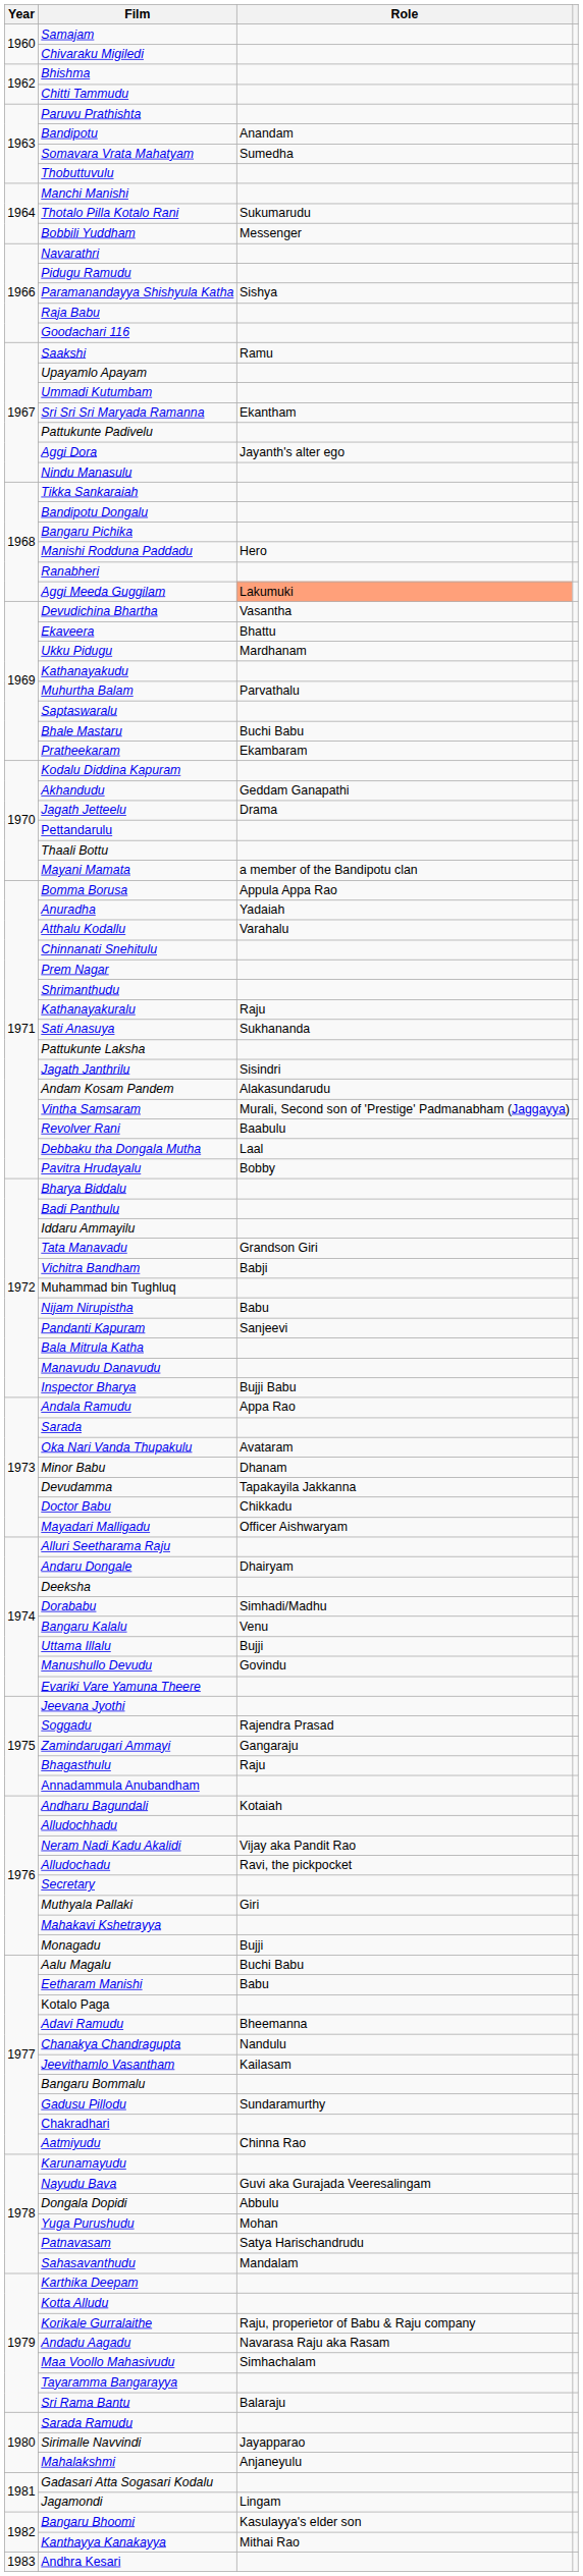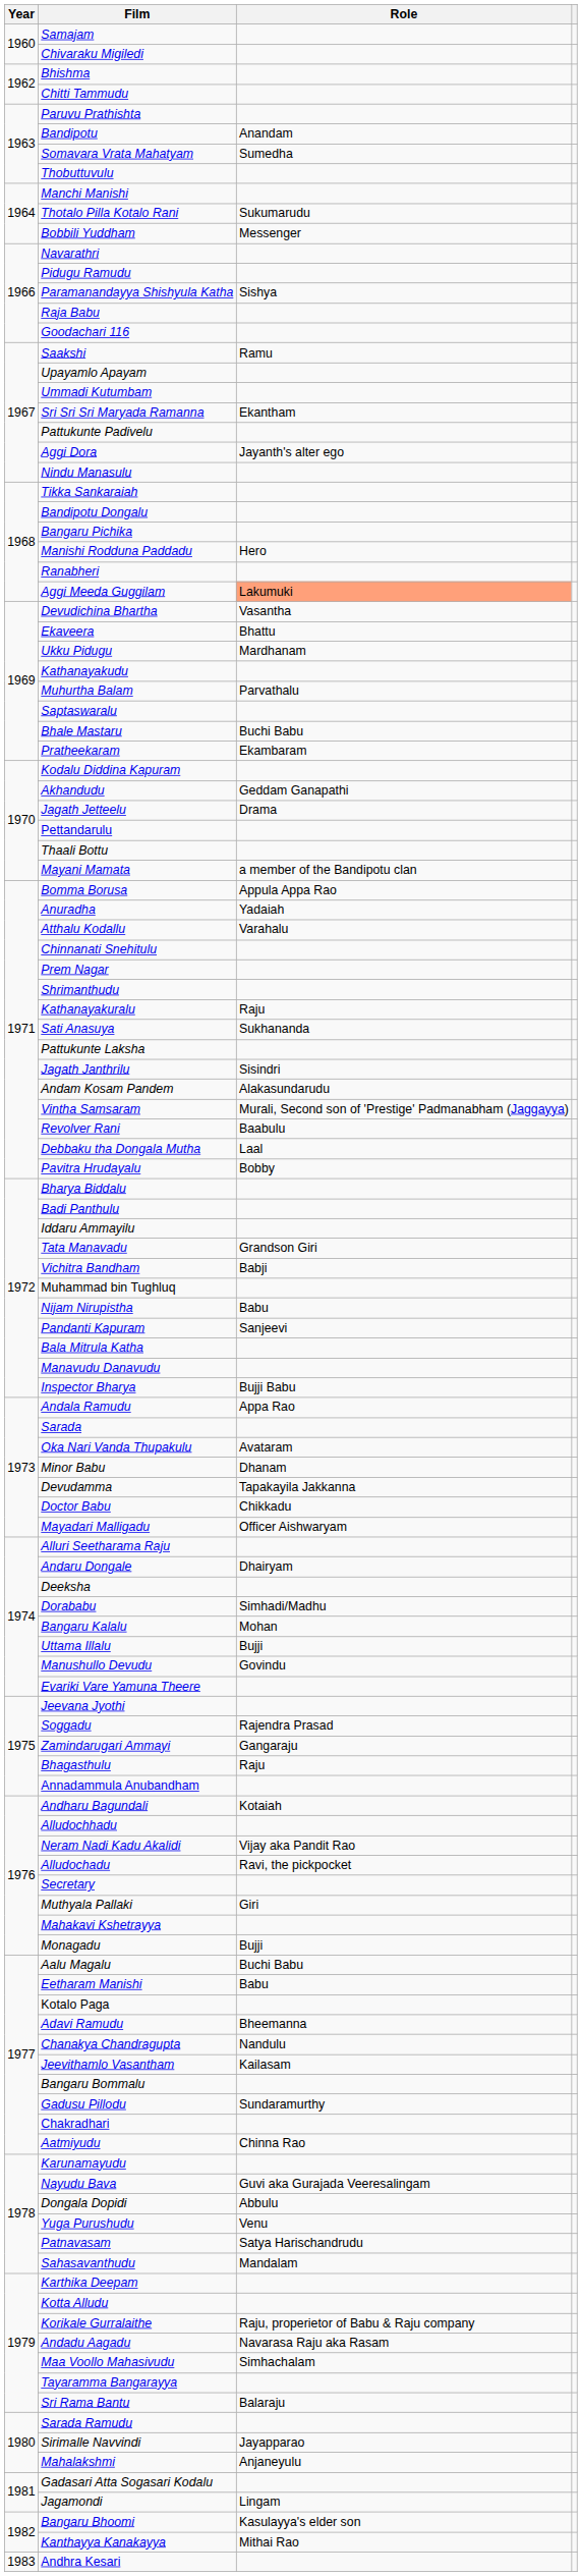 <table class="wikitable">
 <tr>
 <th>Year</th>
 <th>Film</th>
 <th>Role</th>
 <th scope="col" class="unsortable"></th>
 </tr>
 <tr>
 <td rowspan="2">1960</td>
 <td><em><a href='#'>Samajam</a></em></td>
 <td></td>
 <td></td>
 </tr>
 <tr>
 <td><em><a href='#'>Chivaraku Migiledi</a></em></td>
 <td></td>
 <td></td>
 </tr>
 <tr>
 <td rowspan="2">1962</td>
 <td><em><a href='#'>Bhishma</a></em></td>
 <td></td>
 <td></td>
 </tr>
 <tr>
 <td><em><a href='#'>Chitti Tammudu</a></em></td>
 <td></td>
 <td></td>
 </tr>
 <tr>
 <td rowspan="4">1963</td>
 <td><em><a href='#'>Paruvu Prathishta</a></em></td>
 <td></td>
 <td></td>
 </tr>
 <tr>
 <td><a href='#'><em>Bandipotu</em></a></td>
 <td>Anandam</td>
 <td></td>
 </tr>
 <tr>
 <td><em><a href='#'>Somavara Vrata Mahatyam</a></em></td>
 <td>Sumedha</td>
 <td></td>
 </tr>
 <tr>
 <td><em><a href='#'>Thobuttuvulu</a></em></td>
 <td></td>
 <td></td>
 </tr>
 <tr>
 <td rowspan="3">1964</td>
 <td><em><a href='#'>Manchi Manishi</a></em></td>
 <td></td>
 <td></td>
 </tr>
 <tr>
 <td><em><a href='#'>Thotalo Pilla Kotalo Rani</a></em></td>
 <td>Sukumarudu</td>
 <td></td>
 </tr>
 <tr>
 <td><em><a href='#'>Bobbili Yuddham</a></em></td>
 <td>Messenger</td>
 <td></td>
 </tr>
 <tr>
 <td rowspan="5">1966</td>
 <td><em><a href='#'>Navarathri</a></em></td>
 <td></td>
 <td></td>
 </tr>
 <tr>
 <td><em><a href='#'>Pidugu Ramudu</a></em></td>
 <td></td>
 <td></td>
 </tr>
 <tr>
 <td><em><a href='#'>Paramanandayya Shishyula Katha</a></em></td>
 <td>Sishya</td>
 <td></td>
 </tr>
 <tr>
 <td><em><a href='#'>Raja Babu</a></em></td>
 <td></td>
 <td></td>
 </tr>
 <tr>
 <td><em><a href='#'>Goodachari 116</a></em></td>
 <td></td>
 <td></td>
 </tr>
 <tr>
 <td rowspan="7">1967</td>
 <td><em><a href='#'>Saakshi</a></em></td>
 <td>Ramu</td>
 <td></td>
 </tr>
 <tr>
 <td><em>Upayamlo Apayam</em></td>
 <td></td>
 <td></td>
 </tr>
 <tr>
 <td><em><a href='#'>Ummadi Kutumbam</a></em></td>
 <td></td>
 <td></td>
 </tr>
 <tr>
 <td><em><a href='#'>Sri Sri Sri Maryada Ramanna</a></em></td>
 <td>Ekantham</td>
 <td></td>
 </tr>
 <tr>
 <td><em>Pattukunte Padivelu</em></td>
 <td></td>
 <td></td>
 </tr>
 <tr>
 <td><em><a href='#'>Aggi Dora</a></em></td>
 <td>Jayanth's alter ego</td>
 <td></td>
 </tr>
 <tr>
 <td><em><a href='#'>Nindu Manasulu</a></em></td>
 <td></td>
 <td></td>
 </tr>
 <tr>
 <td rowspan="6">1968</td>
 <td><em><a href='#'>Tikka Sankaraiah</a></em></td>
 <td></td>
 <td></td>
 </tr>
 <tr>
 <td><em><a href='#'>Bandipotu Dongalu</a></em></td>
 <td></td>
 <td></td>
 </tr>
 <tr>
 <td><em><a href='#'>Bangaru Pichika</a></em></td>
 <td></td>
 <td></td>
 </tr>
 <tr>
 <td><em><a href='#'>Manishi Rodduna Paddadu</a></em></td>
 <td>Hero</td>
 <td></td>
 </tr>
 <tr>
 <td><em><a href='#'>Ranabheri</a></em></td>
 <td></td>
 <td></td>
 </tr>
 <tr>
 <td><em><a href='#'>Aggi Meeda Guggilam</a></em></td>
 <td style="background: lightsalmon;">Lakumuki</td>
 <td></td>
 </tr>
 <tr>
 <td rowspan="8">1969</td>
 <td><em><a href='#'>Devudichina Bhartha</a></em></td>
 <td>Vasantha</td>
 <td></td>
 </tr>
 <tr>
 <td><em><a href='#'>Ekaveera</a></em></td>
 <td>Bhattu</td>
 <td></td>
 </tr>
 <tr>
 <td><em><a href='#'>Ukku Pidugu</a></em></td>
 <td>Mardhanam</td>
 <td></td>
 </tr>
 <tr>
 <td><em><a href='#'>Kathanayakudu</a></em></td>
 <td></td>
 <td></td>
 </tr>
 <tr>
 <td><em><a href='#'>Muhurtha Balam</a></em></td>
 <td>Parvathalu</td>
 <td></td>
 </tr>
 <tr>
 <td><em><a href='#'>Saptaswaralu</a></em></td>
 <td></td>
 <td></td>
 </tr>
 <tr>
 <td><em><a href='#'>Bhale Mastaru</a></em></td>
 <td>Buchi Babu</td>
 <td></td>
 </tr>
 <tr>
 <td><em><a href='#'>Pratheekaram</a></em></td>
 <td>Ekambaram</td>
 <td></td>
 </tr>
 <tr>
 <td rowspan="6">1970</td>
 <td><em><a href='#'>Kodalu Diddina Kapuram</a></em></td>
 <td></td>
 <td></td>
 </tr>
 <tr>
 <td><em><a href='#'>Akhandudu</a></em></td>
 <td>Geddam Ganapathi</td>
 <td></td>
 </tr>
 <tr>
 <td><em><a href='#'>Jagath Jetteelu</a></em></td>
 <td>Drama</td>
 <td></td>
 </tr>
 <tr>
 <td><a href='#'>Pettandarulu</a></td>
 <td></td>
 <td></td>
 </tr>
 <tr>
 <td><em>Thaali Bottu</em></td>
 <td></td>
 <td></td>
 </tr>
 <tr>
 <td><em><a href='#'>Mayani Mamata</a></em></td>
 <td>a member of the Bandipotu clan</td>
 <td></td>
 </tr>
 <tr>
 <td rowspan="15">1971</td>
 <td><em><a href='#'>Bomma Borusa</a></em></td>
 <td>Appula Appa Rao</td>
 <td></td>
 </tr>
 <tr>
 <td><em><a href='#'>Anuradha</a></em></td>
 <td>Yadaiah</td>
 <td></td>
 </tr>
 <tr>
 <td><em><a href='#'>Atthalu Kodallu</a></em></td>
 <td>Varahalu</td>
 <td></td>
 </tr>
 <tr>
 <td><em><a href='#'>Chinnanati Snehitulu</a></em></td>
 <td></td>
 <td></td>
 </tr>
 <tr>
 <td><em><a href='#'>Prem Nagar</a></em></td>
 <td></td>
 <td></td>
 </tr>
 <tr>
 <td><em><a href='#'>Shrimanthudu</a></em></td>
 <td></td>
 <td></td>
 </tr>
 <tr>
 <td><em><a href='#'>Kathanayakuralu</a></em></td>
 <td>Raju</td>
 <td></td>
 </tr>
 <tr>
 <td><em><a href='#'>Sati Anasuya</a></em></td>
 <td>Sukhananda</td>
 <td></td>
 </tr>
 <tr>
 <td><em>Pattukunte Laksha</em></td>
 <td></td>
 <td></td>
 </tr>
 <tr>
 <td><em><a href='#'>Jagath Janthrilu</a></em></td>
 <td>Sisindri</td>
 <td></td>
 </tr>
 <tr>
 <td><em>Andam Kosam Pandem</em></td>
 <td>Alakasundarudu</td>
 <td></td>
 </tr>
 <tr>
 <td><em><a href='#'>Vintha Samsaram</a></em></td>
 <td>Murali, Second son of 'Prestige' Padmanabham (<a href='#'>Jaggayya</a>)</td>
 <td></td>
 </tr>
 <tr>
 <td><em><a href='#'>Revolver Rani</a></em></td>
 <td>Baabulu</td>
 <td></td>
 </tr>
 <tr>
 <td><em><a href='#'>Debbaku tha Dongala Mutha</a></em></td>
 <td>Laal</td>
 <td></td>
 </tr>
 <tr>
 <td><em><a href='#'>Pavitra Hrudayalu</a></em></td>
 <td>Bobby</td>
 <td></td>
 </tr>
 <tr>
 <td rowspan="11">1972</td>
 <td><em><a href='#'>Bharya Biddalu</a></em></td>
 <td></td>
 <td></td>
 </tr>
 <tr>
 <td><em><a href='#'>Badi Panthulu</a></em></td>
 <td></td>
 <td></td>
 </tr>
 <tr>
 <td><em>Iddaru Ammayilu</em></td>
 <td></td>
 <td></td>
 </tr>
 <tr>
 <td><em><a href='#'>Tata Manavadu</a></em></td>
 <td>Grandson Giri</td>
 <td></td>
 </tr>
 <tr>
 <td><em><a href='#'>Vichitra Bandham</a></em></td>
 <td>Babji</td>
 <td></td>
 </tr>
 <tr>
 <td>Muhammad bin Tughluq</td>
 <td></td>
 <td></td>
 </tr>
 <tr>
 <td><em><a href='#'>Nijam Nirupistha</a></em></td>
 <td>Babu</td>
 <td></td>
 </tr>
 <tr>
 <td><a href='#'><em>Pandanti</em> <em>Kapuram</em></a></td>
 <td>Sanjeevi</td>
 <td></td>
 </tr>
 <tr>
 <td><em><a href='#'>Bala Mitrula Katha</a></em></td>
 <td></td>
 <td></td>
 </tr>
 <tr>
 <td><em><a href='#'>Manavudu Danavudu</a></em></td>
 <td></td>
 <td></td>
 </tr>
 <tr>
 <td><em><a href='#'>Inspector Bharya</a></em></td>
 <td>Bujji Babu</td>
 <td></td>
 </tr>
 <tr>
 <td rowspan="7">1973</td>
 <td><em><a href='#'>Andala Ramudu</a></em></td>
 <td>Appa Rao</td>
 <td></td>
 </tr>
 <tr>
 <td><em><a href='#'>Sarada</a></em></td>
 <td></td>
 <td></td>
 </tr>
 <tr>
 <td><em><a href='#'>Oka Nari Vanda Thupakulu</a></em></td>
 <td>Avataram</td>
 <td></td>
 </tr>
 <tr>
 <td><em>Minor Babu</em></td>
 <td>Dhanam</td>
 <td></td>
 </tr>
 <tr>
 <td><em>Devudamma</em></td>
 <td>Tapakayila Jakkanna</td>
 <td></td>
 </tr>
 <tr>
 <td><em><a href='#'>Doctor Babu</a></em></td>
 <td>Chikkadu</td>
 <td></td>
 </tr>
 <tr>
 <td><em><a href='#'>Mayadari Malligadu</a></em></td>
 <td>Officer Aishwaryam</td>
 <td></td>
 </tr>
 <tr>
 <td rowspan="8">1974</td>
 <td><em><a href='#'>Alluri Seetharama Raju</a></em></td>
 <td></td>
 <td></td>
 </tr>
 <tr>
 <td><em><a href='#'>Andaru Dongale</a></em></td>
 <td>Dhairyam</td>
 <td></td>
 </tr>
 <tr>
 <td><em>Deeksha</em></td>
 <td></td>
 <td></td>
 </tr>
 <tr>
 <td><em><a href='#'>Dorababu</a></em></td>
 <td>Simhadi/Madhu</td>
 <td></td>
 </tr>
 <tr>
 <td><em><a href='#'>Bangaru Kalalu</a></em></td>
-<td>Venu</td>
+<td>Mohan</td>
 <td></td>
 </tr>
 <tr>
 <td><em><a href='#'>Uttama Illalu</a></em></td>
 <td>Bujji</td>
 <td></td>
 </tr>
 <tr>
 <td><em><a href='#'>Manushullo Devudu</a></em></td>
 <td>Govindu</td>
 <td></td>
 </tr>
 <tr>
 <td><em><a href='#'>Evariki Vare Yamuna Theere</a></em></td>
 <td></td>
 <td></td>
 </tr>
 <tr>
 <td rowspan="5">1975</td>
 <td><em><a href='#'>Jeevana Jyothi</a></em></td>
 <td></td>
 <td></td>
 </tr>
 <tr>
 <td><em><a href='#'>Soggadu</a></em></td>
 <td>Rajendra Prasad</td>
 <td></td>
 </tr>
 <tr>
 <td><em><a href='#'>Zamindarugari Ammayi</a></em></td>
 <td>Gangaraju</td>
 <td></td>
 </tr>
 <tr>
 <td><em><a href='#'>Bhagasthulu</a></em></td>
 <td>Raju</td>
 <td></td>
 </tr>
 <tr>
 <td><a href='#'>Annadammula Anubandham</a></td>
 <td></td>
 <td></td>
 </tr>
 <tr>
 <td rowspan="8">1976</td>
 <td><em><a href='#'>Andharu Bagundali</a></em></td>
 <td>Kotaiah</td>
 <td></td>
 </tr>
 <tr>
 <td><em><a href='#'>Alludochhadu</a></em></td>
 <td></td>
 <td></td>
 </tr>
 <tr>
 <td><em><a href='#'>Neram Nadi Kadu Akalidi</a></em></td>
 <td>Vijay aka Pandit Rao</td>
 <td></td>
 </tr>
 <tr>
 <td><em><a href='#'>Alludochadu</a></em></td>
 <td>Ravi, the pickpocket</td>
 <td></td>
 </tr>
 <tr>
 <td><em><a href='#'>Secretary</a></em></td>
 <td></td>
 <td></td>
 </tr>
 <tr>
 <td><em>Muthyala Pallaki</em></td>
 <td>Giri</td>
 <td></td>
 </tr>
 <tr>
 <td><em><a href='#'>Mahakavi Kshetrayya</a></em></td>
 <td></td>
 <td></td>
 </tr>
 <tr>
 <td><em>Monagadu</em></td>
 <td>Bujji</td>
 <td></td>
 </tr>
 <tr>
 <td rowspan="10">1977</td>
 <td><em>Aalu Magalu</em></td>
 <td>Buchi Babu</td>
 <td></td>
 </tr>
 <tr>
 <td><em><a href='#'>Eetharam Manishi</a></em></td>
 <td>Babu</td>
 <td></td>
 </tr>
 <tr>
 <td>Kotalo Paga</td>
 <td></td>
 <td></td>
 </tr>
 <tr>
 <td><em><a href='#'>Adavi Ramudu</a></em></td>
 <td>Bheemanna</td>
 <td></td>
 </tr>
 <tr>
 <td><em><a href='#'>Chanakya Chandragupta</a></em></td>
 <td>Nandulu</td>
 <td></td>
 </tr>
 <tr>
 <td><em><a href='#'>Jeevithamlo Vasantham</a></em></td>
 <td>Kailasam</td>
 <td></td>
 </tr>
 <tr>
 <td><em>Bangaru Bommalu</em></td>
 <td></td>
 <td></td>
 </tr>
 <tr>
 <td><em><a href='#'>Gadusu Pillodu</a></em></td>
 <td>Sundaramurthy</td>
 <td></td>
 </tr>
 <tr>
 <td><a href='#'>Chakradhari</a></td>
 <td></td>
 <td></td>
 </tr>
 <tr>
 <td><em><a href='#'>Aatmiyudu</a></em></td>
 <td>Chinna Rao</td>
 <td></td>
 </tr>
 <tr>
 <td rowspan="6">1978</td>
 <td><em><a href='#'>Karunamayudu</a></em></td>
 <td></td>
 <td></td>
 </tr>
 <tr>
 <td><em><a href='#'>Nayudu Bava</a></em></td>
 <td>Guvi aka Gurajada Veeresalingam</td>
 <td></td>
 </tr>
 <tr>
 <td><em>Dongala Dopidi</em></td>
 <td>Abbulu</td>
 <td></td>
 </tr>
 <tr>
 <td><em><a href='#'>Yuga Purushudu</a></em></td>
-<td>Mohan</td>
+<td>Venu</td>
 <td></td>
 </tr>
 <tr>
 <td><em><a href='#'>Patnavasam</a></em></td>
 <td>Satya Harischandrudu</td>
 <td></td>
 </tr>
 <tr>
 <td><em><a href='#'>Sahasavanthudu</a></em></td>
 <td>Mandalam</td>
 <td></td>
 </tr>
 <tr>
 <td rowspan="7">1979</td>
 <td><em><a href='#'>Karthika Deepam</a></em></td>
 <td></td>
 <td></td>
 </tr>
 <tr>
 <td><em><a href='#'>Kotta Alludu</a></em></td>
 <td></td>
 <td></td>
 </tr>
 <tr>
 <td><em><a href='#'>Korikale Gurralaithe</a></em></td>
 <td>Raju, properietor of Babu & Raju company</td>
 <td></td>
 </tr>
 <tr>
 <td><em><a href='#'>Andadu Aagadu</a></em></td>
 <td>Navarasa Raju aka Rasam</td>
 <td></td>
 </tr>
 <tr>
 <td><em><a href='#'>Maa Voollo Mahasivudu</a></em></td>
 <td>Simhachalam</td>
 <td></td>
 </tr>
 <tr>
 <td><em><a href='#'>Tayaramma Bangarayya</a></em></td>
 <td></td>
 <td></td>
 </tr>
 <tr>
 <td><em><a href='#'>Sri Rama Bantu</a></em></td>
 <td>Balaraju</td>
 <td></td>
 </tr>
 <tr>
 <td rowspan="3">1980</td>
 <td><em><a href='#'>Sarada Ramudu</a></em></td>
 <td></td>
 <td></td>
 </tr>
 <tr>
 <td><em>Sirimalle Navvindi</em></td>
 <td>Jayapparao</td>
 <td></td>
 </tr>
 <tr>
 <td><em><a href='#'>Mahalakshmi</a></em></td>
 <td>Anjaneyulu</td>
 <td></td>
 </tr>
 <tr>
 <td rowspan="2">1981</td>
 <td><em>Gadasari Atta Sogasari Kodalu</em></td>
 <td></td>
 <td></td>
 </tr>
 <tr>
 <td><em>Jagamondi</em></td>
 <td>Lingam</td>
 <td></td>
 </tr>
 <tr>
 <td rowspan="2">1982</td>
 <td><em><a href='#'>Bangaru Bhoomi</a></em></td>
 <td>Kasulayya's elder son</td>
 <td></td>
 </tr>
 <tr>
 <td><em><a href='#'>Kanthayya Kanakayya</a></em></td>
 <td>Mithai Rao</td>
 <td></td>
 </tr>
 <tr>
 <td>1983</td>
 <td><a href='#'>Andhra Kesari</a></td>
 <td></td>
 <td></td>
 </tr>
 </table>
